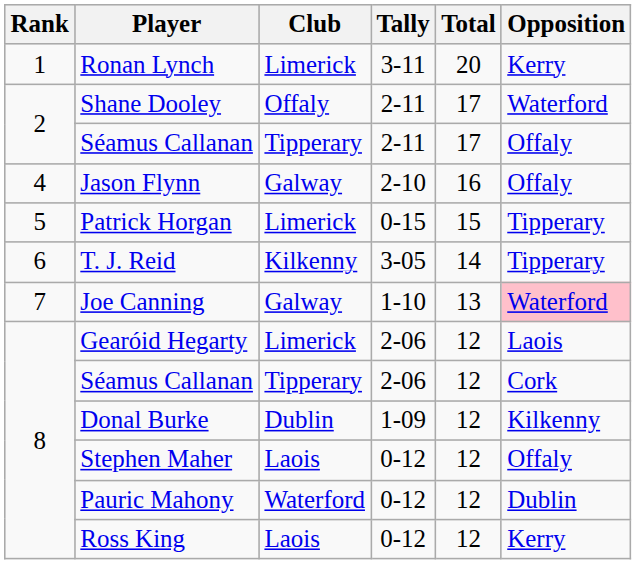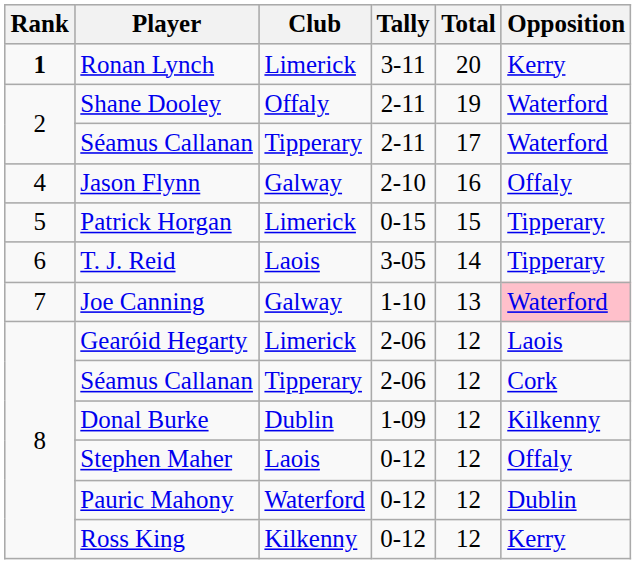 <table class="wikitable">
 <tr>
 <th>Rank</th>
 <th>Player</th>
 <th>Club</th>
 <th>Tally</th>
 <th>Total</th>
 <th>Opposition</th>
 </tr>
 <tr>
-<td rowspan=1 align=center>1</td>
+<td rowspan=1 align=center><strong>1</strong></td>
 <td><a href='#'>Ronan Lynch</a></td>
 <td><a href='#'>Limerick</a></td>
 <td align=center>3-11</td>
 <td align=center>20</td>
 <td><a href='#'>Kerry</a></td>
 </tr>
 <tr>
 <td rowspan=2 align=center>2</td>
 <td><a href='#'>Shane Dooley</a></td>
 <td><a href='#'>Offaly</a></td>
 <td align=center>2-11</td>
-<td align=center>17</td>
+<td align=center>19</td>
 <td><a href='#'>Waterford</a></td>
 </tr>
 <tr>
 <td><a href='#'>Séamus Callanan</a></td>
 <td><a href='#'>Tipperary</a></td>
 <td align=center>2-11</td>
 <td align=center>17</td>
-<td><a href='#'>Offaly</a></td>
+<td><a href='#'>Waterford</a></td>
 </tr>
 <tr>
 <td rowspan=1 align=center>4</td>
 <td><a href='#'>Jason Flynn</a></td>
 <td><a href='#'>Galway</a></td>
 <td align=center>2-10</td>
 <td align=center>16</td>
 <td><a href='#'>Offaly</a></td>
 </tr>
 <tr>
 <td rowspan=1 align=center>5</td>
 <td><a href='#'>Patrick Horgan</a></td>
 <td><a href='#'>Limerick</a></td>
 <td align=center>0-15</td>
 <td align=center>15</td>
 <td><a href='#'>Tipperary</a></td>
 </tr>
 <tr>
 <td rowspan=1 align=center>6</td>
 <td><a href='#'>T. J. Reid</a></td>
-<td><a href='#'>Kilkenny</a></td>
+<td><a href='#'>Laois</a></td>
 <td align=center>3-05</td>
 <td align=center>14</td>
 <td><a href='#'>Tipperary</a></td>
 </tr>
 <tr>
 <td rowspan=1 align=center>7</td>
 <td><a href='#'>Joe Canning</a></td>
 <td><a href='#'>Galway</a></td>
 <td align=center>1-10</td>
 <td align=center>13</td>
 <td style="background: pink;"><a href='#'>Waterford</a></td>
 </tr>
 <tr>
 <td rowspan=7 align=center>8</td>
 <td><a href='#'>Gearóid Hegarty</a></td>
 <td><a href='#'>Limerick</a></td>
 <td align=center>2-06</td>
 <td align=center>12</td>
 <td><a href='#'>Laois</a></td>
 </tr>
 <tr>
 <td><a href='#'>Séamus Callanan</a></td>
 <td><a href='#'>Tipperary</a></td>
 <td align=center>2-06</td>
 <td align=center>12</td>
 <td><a href='#'>Cork</a></td>
 </tr>
 <tr>
 <td><a href='#'>Donal Burke</a></td>
 <td><a href='#'>Dublin</a></td>
 <td align=center>1-09</td>
 <td align=center>12</td>
 <td><a href='#'>Kilkenny</a></td>
 </tr>
 <tr>
 <td><a href='#'>Stephen Maher</a></td>
 <td><a href='#'>Laois</a></td>
 <td align=center>0-12</td>
 <td align=center>12</td>
 <td><a href='#'>Offaly</a></td>
 </tr>
 <tr>
 <td><a href='#'>Pauric Mahony</a></td>
 <td><a href='#'>Waterford</a></td>
 <td align=center>0-12</td>
 <td align=center>12</td>
 <td><a href='#'>Dublin</a></td>
 </tr>
 <tr>
 <td><a href='#'>Ross King</a></td>
-<td><a href='#'>Laois</a></td>
+<td><a href='#'>Kilkenny</a></td>
 <td align=center>0-12</td>
 <td align=center>12</td>
 <td><a href='#'>Kerry</a></td>
 </tr>
 </table>
